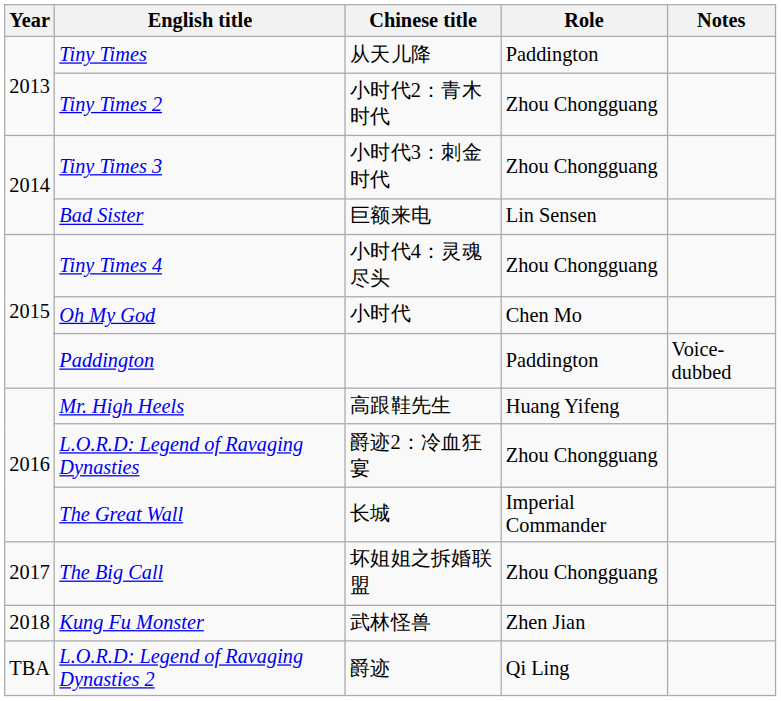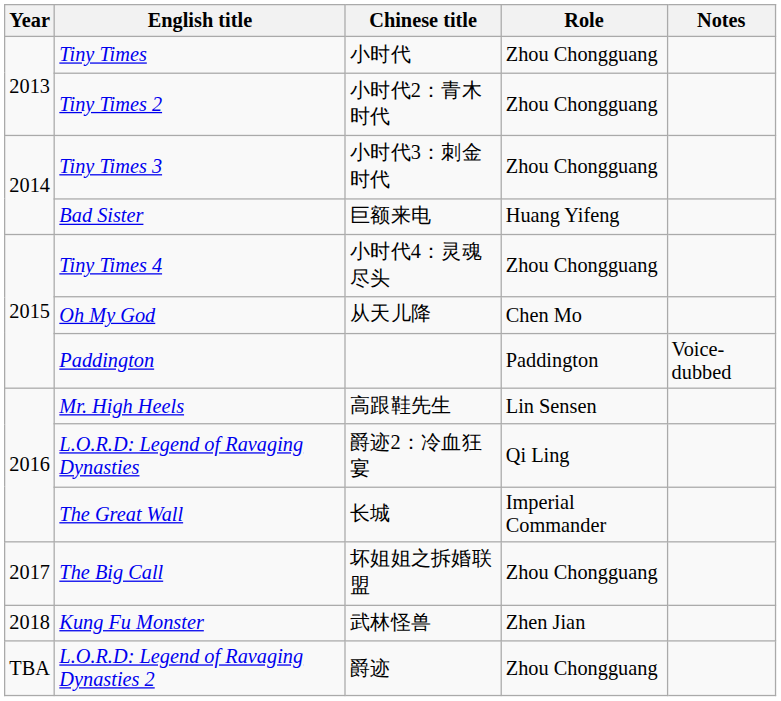 <table class="wikitable sortable">
 <tr>
 <th>Year</th>
 <th>English title</th>
 <th>Chinese title</th>
 <th>Role</th>
 <th class="unsortable">Notes</th>
 </tr>
 <tr>
 <td rowspan=2>2013</td>
 <td><em><a href='#'>Tiny Times</a></em></td>
-<td>从天儿降</td>
-<td>Paddington</td>
+<td>小时代</td>
+<td>Zhou Chongguang</td>
 <td></td>
 </tr>
 <tr>
 <td><em><a href='#'>Tiny Times 2</a></em></td>
 <td>小时代2：青木时代</td>
 <td>Zhou Chongguang</td>
 <td></td>
 </tr>
 <tr>
 <td rowspan=2>2014</td>
 <td><em><a href='#'>Tiny Times 3</a></em></td>
 <td>小时代3：刺金时代</td>
 <td>Zhou Chongguang</td>
 <td></td>
 </tr>
 <tr>
 <td><em><a href='#'>Bad Sister</a></em></td>
 <td>巨额来电</td>
-<td>Lin Sensen</td>
+<td>Huang Yifeng</td>
 <td></td>
 </tr>
 <tr>
 <td rowspan="3">2015</td>
 <td><em><a href='#'>Tiny Times 4</a></em></td>
 <td>小时代4：灵魂尽头</td>
 <td>Zhou Chongguang</td>
 <td></td>
 </tr>
 <tr>
 <td><em><a href='#'>Oh My God</a></em></td>
-<td>小时代</td>
+<td>从天儿降</td>
 <td>Chen Mo</td>
 <td></td>
 </tr>
 <tr>
 <td><em><a href='#'>Paddington</a></em></td>
 <td></td>
 <td>Paddington</td>
 <td>Voice-dubbed</td>
 </tr>
 <tr>
 <td rowspan="3">2016</td>
 <td><em><a href='#'>Mr. High Heels</a></em></td>
 <td>高跟鞋先生</td>
-<td>Huang Yifeng</td>
+<td>Lin Sensen</td>
 <td></td>
 </tr>
 <tr>
 <td><em><a href='#'>L.O.R.D: Legend of Ravaging Dynasties</a></em></td>
 <td>爵迹2：冷血狂宴</td>
-<td>Zhou Chongguang</td>
+<td>Qi Ling</td>
 <td></td>
 </tr>
 <tr>
 <td><em><a href='#'>The Great Wall</a></em></td>
 <td>长城</td>
 <td>Imperial Commander</td>
 <td></td>
 </tr>
 <tr>
 <td>2017</td>
 <td><em><a href='#'>The Big Call</a></em></td>
 <td>坏姐姐之拆婚联盟</td>
 <td>Zhou Chongguang</td>
 <td></td>
 </tr>
 <tr>
 <td>2018</td>
 <td><em><a href='#'>Kung Fu Monster</a></em></td>
 <td>武林怪兽</td>
 <td>Zhen Jian</td>
 <td></td>
 </tr>
 <tr>
 <td>TBA</td>
 <td><em><a href='#'>L.O.R.D: Legend of Ravaging Dynasties 2</a></em></td>
 <td>爵迹</td>
-<td>Qi Ling</td>
+<td>Zhou Chongguang</td>
 <td></td>
 </tr>
 </table>
